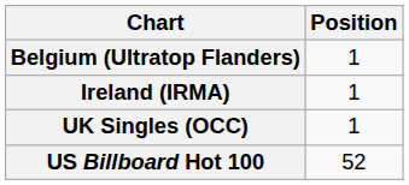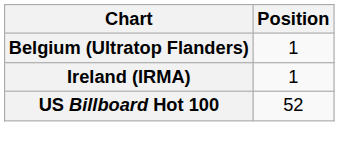 <table class="wikitable sortable plainrowheaders" style="text-align:center">
 <tr>
 <th scope="col">Chart</th>
 <th scope="col">Position</th>
 </tr>
 <tr>
 <th scope="row">Belgium (Ultratop Flanders)</th>
 <td>1</td>
 </tr>
 <tr>
 <th scope="row">Ireland (IRMA)</th>
 <td>1</td>
 </tr>
 <tr>
-<th scope="row">UK Singles (OCC)</th>
-<td>1</td>
-</tr>
-<tr>
 <th scope="row">US <em>Billboard</em> Hot 100</th>
 <td>52</td>
 </tr>
 </table>
